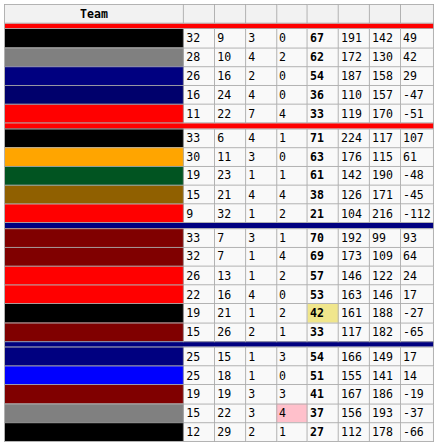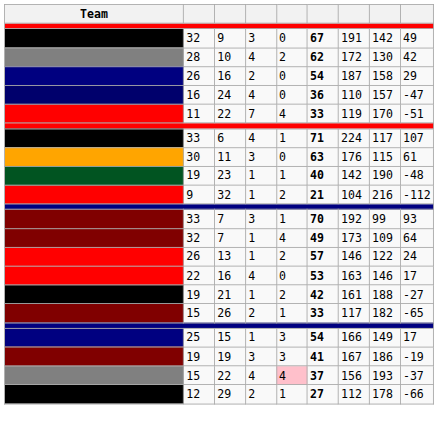 <table class="wikitable">
 <tr>
 <th style=width:15em>Team</th>
 <th style=width:2.2em></th>
 <th style=width:2.2em></th>
 <th style=width:2.2em></th>
 <th style=width:2.2em></th>
 <th style=width:2.2em></th>
 <th style=width:2.2em></th>
 <th style=width:2.2em></th>
 <th style=width:2.2em></th>
 </tr>
 <tr>
 <th colspan="9" style="background:red"></th>
 </tr>
 <tr>
 <td style="background:black"></td>
 <td>32</td>
 <td>9</td>
 <td>3</td>
 <td>0</td>
 <td><strong>67</strong></td>
 <td>191</td>
 <td>142</td>
 <td>49</td>
 </tr>
 <tr>
 <td style="background:grey"></td>
 <td>28</td>
 <td>10</td>
 <td>4</td>
 <td>2</td>
 <td><strong>62</strong></td>
 <td>172</td>
 <td>130</td>
 <td>42</td>
 </tr>
 <tr>
 <td style="background:Navy"></td>
 <td>26</td>
 <td>16</td>
 <td>2</td>
 <td>0</td>
 <td><strong>54</strong></td>
 <td>187</td>
 <td>158</td>
 <td>29</td>
 </tr>
 <tr>
 <td style="background:#00006c"></td>
 <td>16</td>
 <td>24</td>
 <td>4</td>
 <td>0</td>
 <td><strong>36</strong></td>
 <td>110</td>
 <td>157</td>
 <td>-47</td>
 </tr>
 <tr>
 <td style="background:red"></td>
 <td>11</td>
 <td>22</td>
 <td>7</td>
 <td>4</td>
 <td><strong>33</strong></td>
 <td>119</td>
 <td>170</td>
 <td>-51</td>
 </tr>
 <tr>
 <th colspan="9" style="background:red"></th>
 </tr>
 <tr>
 <td style="background:black"></td>
 <td>33</td>
 <td>6</td>
 <td>4</td>
 <td>1</td>
 <td><strong>71</strong></td>
 <td>224</td>
 <td>117</td>
 <td>107</td>
 </tr>
 <tr>
 <td style="background:orange"></td>
 <td>30</td>
 <td>11</td>
 <td>3</td>
 <td>0</td>
 <td><strong>63</strong></td>
 <td>176</td>
 <td>115</td>
 <td>61</td>
 </tr>
 <tr>
 <td style="background:#015421"></td>
 <td>19</td>
 <td>23</td>
 <td>1</td>
 <td>1</td>
-<td><strong>61</strong></td>
+<td><strong>40</strong></td>
 <td>142</td>
 <td>190</td>
 <td>-48</td>
-</tr>
-<tr>
-<td style="background:#906000"></td>
-<td>15</td>
-<td>21</td>
-<td>4</td>
-<td>4</td>
-<td><strong>38</strong></td>
-<td>126</td>
-<td>171</td>
-<td>-45</td>
 </tr>
 <tr>
 <td style="background:Red"></td>
 <td>9</td>
 <td>32</td>
 <td>1</td>
 <td>2</td>
 <td><strong>21</strong></td>
 <td>104</td>
 <td>216</td>
 <td>-112</td>
 </tr>
 <tr>
 <th colspan="9" style="background:navy"></th>
 </tr>
 <tr>
 <td style="background:Maroon"></td>
 <td>33</td>
 <td>7</td>
 <td>3</td>
 <td>1</td>
 <td><strong>70</strong></td>
 <td>192</td>
 <td>99</td>
 <td>93</td>
 </tr>
 <tr>
 <td style="background:Maroon"></td>
 <td>32</td>
 <td>7</td>
 <td>1</td>
 <td>4</td>
-<td><strong>69</strong></td>
+<td><strong>49</strong></td>
 <td>173</td>
 <td>109</td>
 <td>64</td>
 </tr>
 <tr>
 <td style="background:Red"></td>
 <td>26</td>
 <td>13</td>
 <td>1</td>
 <td>2</td>
 <td><strong>57</strong></td>
 <td>146</td>
 <td>122</td>
 <td>24</td>
 </tr>
 <tr>
 <td style="background:Red"></td>
 <td>22</td>
 <td>16</td>
 <td>4</td>
 <td>0</td>
 <td><strong>53</strong></td>
 <td>163</td>
 <td>146</td>
 <td>17</td>
 </tr>
 <tr>
 <td style="background:Black"></td>
 <td>19</td>
 <td>21</td>
 <td>1</td>
 <td>2</td>
-<td style="background: khaki;"><strong>42</strong></td>
+<td><strong>42</strong></td>
 <td>161</td>
 <td>188</td>
 <td>-27</td>
 </tr>
 <tr>
 <td style="background:Maroon"></td>
 <td>15</td>
 <td>26</td>
 <td>2</td>
 <td>1</td>
 <td><strong>33</strong></td>
 <td>117</td>
 <td>182</td>
 <td>-65</td>
 </tr>
 <tr>
 <th colspan="9" style="background:navy"></th>
 </tr>
 <tr>
 <td style="background:Navy"></td>
 <td>25</td>
 <td>15</td>
 <td>1</td>
 <td>3</td>
 <td><strong>54</strong></td>
 <td>166</td>
 <td>149</td>
 <td>17</td>
 </tr>
 <tr>
-<td style="background:Blue"></td>
-<td>25</td>
-<td>18</td>
-<td>1</td>
-<td>0</td>
-<td><strong>51</strong></td>
-<td>155</td>
-<td>141</td>
-<td>14</td>
-</tr>
-<tr>
 <td style="background:Maroon"></td>
 <td>19</td>
 <td>19</td>
 <td>3</td>
 <td>3</td>
 <td><strong>41</strong></td>
 <td>167</td>
 <td>186</td>
 <td>-19</td>
 </tr>
 <tr>
 <td style="background:Gray"></td>
 <td>15</td>
 <td>22</td>
-<td>3</td>
+<td>4</td>
 <td style="background: pink;">4</td>
 <td><strong>37</strong></td>
 <td>156</td>
 <td>193</td>
 <td>-37</td>
 </tr>
 <tr>
 <td style="background:Black"></td>
 <td>12</td>
 <td>29</td>
 <td>2</td>
 <td>1</td>
 <td><strong>27</strong></td>
 <td>112</td>
 <td>178</td>
 <td>-66</td>
 </tr>
 </table>
